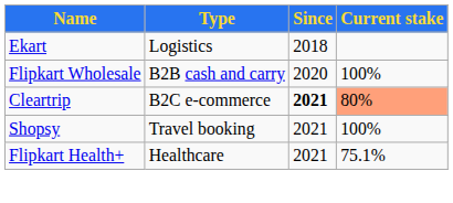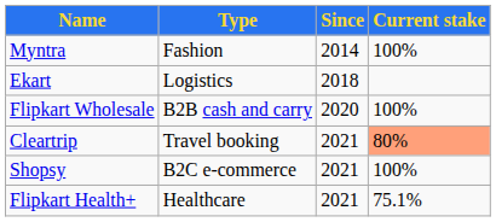 <table class="wikitable">
 <tr>
 <th style="background:#2874F0; color:#fada33;">Name</th>
 <th style="background:#2874F0; color:#fada33;">Type</th>
 <th style="background:#2874F0; color:#fada33;">Since</th>
 <th style="background:#2874F0; color:#fada33;">Current stake</th>
+</tr>
+<tr>
+<td><a href='#'>Myntra</a></td>
+<td>Fashion</td>
+<td>2014</td>
+<td>100%</td>
 </tr>
 <tr>
 <td><a href='#'>Ekart</a></td>
 <td>Logistics</td>
 <td>2018</td>
 <td></td>
 </tr>
 <tr>
 <td><a href='#'>Flipkart Wholesale</a></td>
 <td>B2B <a href='#'>cash and carry</a></td>
 <td>2020</td>
 <td>100%</td>
 </tr>
 <tr>
 <td><a href='#'>Cleartrip</a></td>
-<td>B2C e-commerce</td>
-<td><strong>2021</strong></td>
+<td>Travel booking</td>
+<td>2021</td>
 <td style="background: lightsalmon;">80%</td>
 </tr>
 <tr>
 <td><a href='#'>Shopsy</a></td>
-<td>Travel booking</td>
+<td>B2C e-commerce</td>
 <td>2021</td>
 <td>100%</td>
 </tr>
 <tr>
 <td><a href='#'>Flipkart Health+</a></td>
 <td>Healthcare</td>
 <td>2021</td>
 <td>75.1%</td>
 </tr>
 </table>
